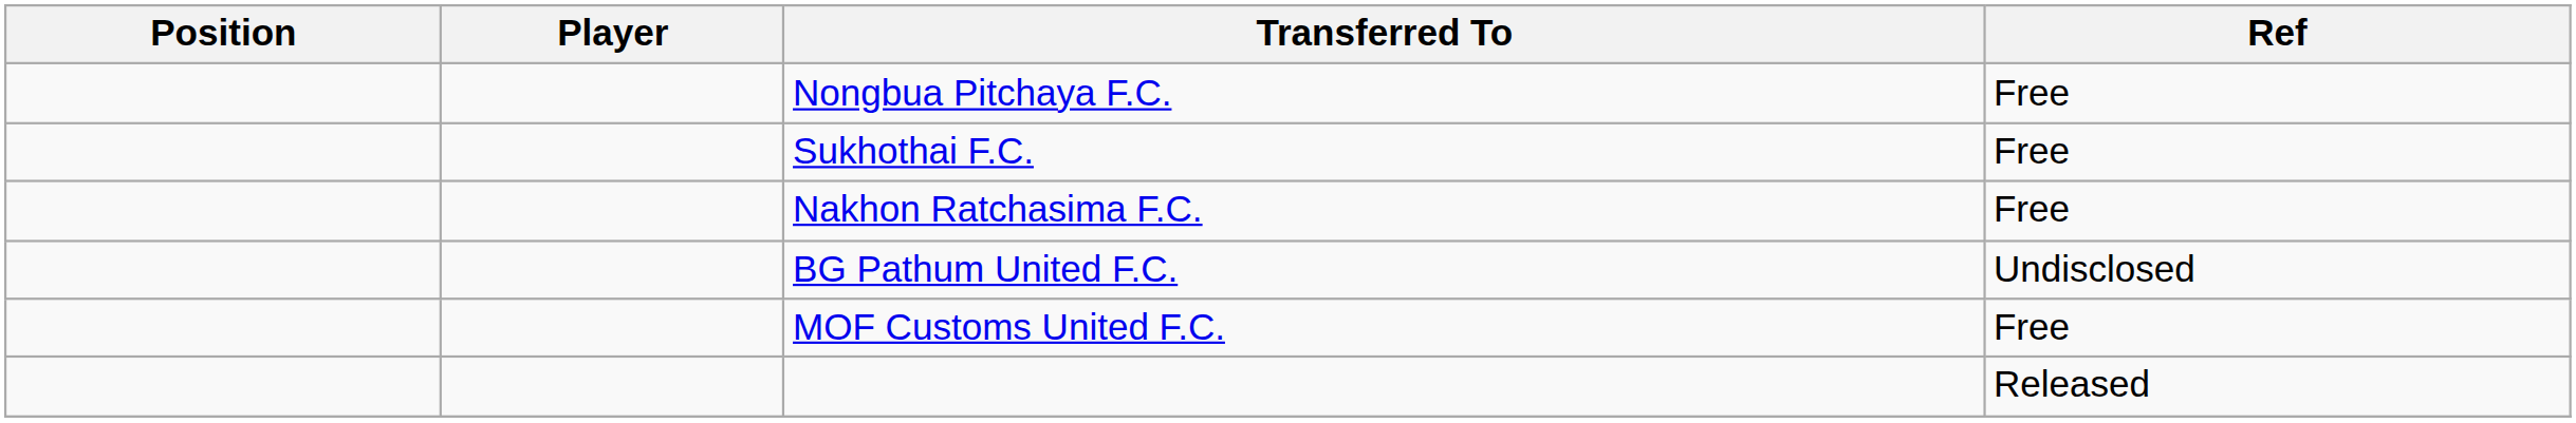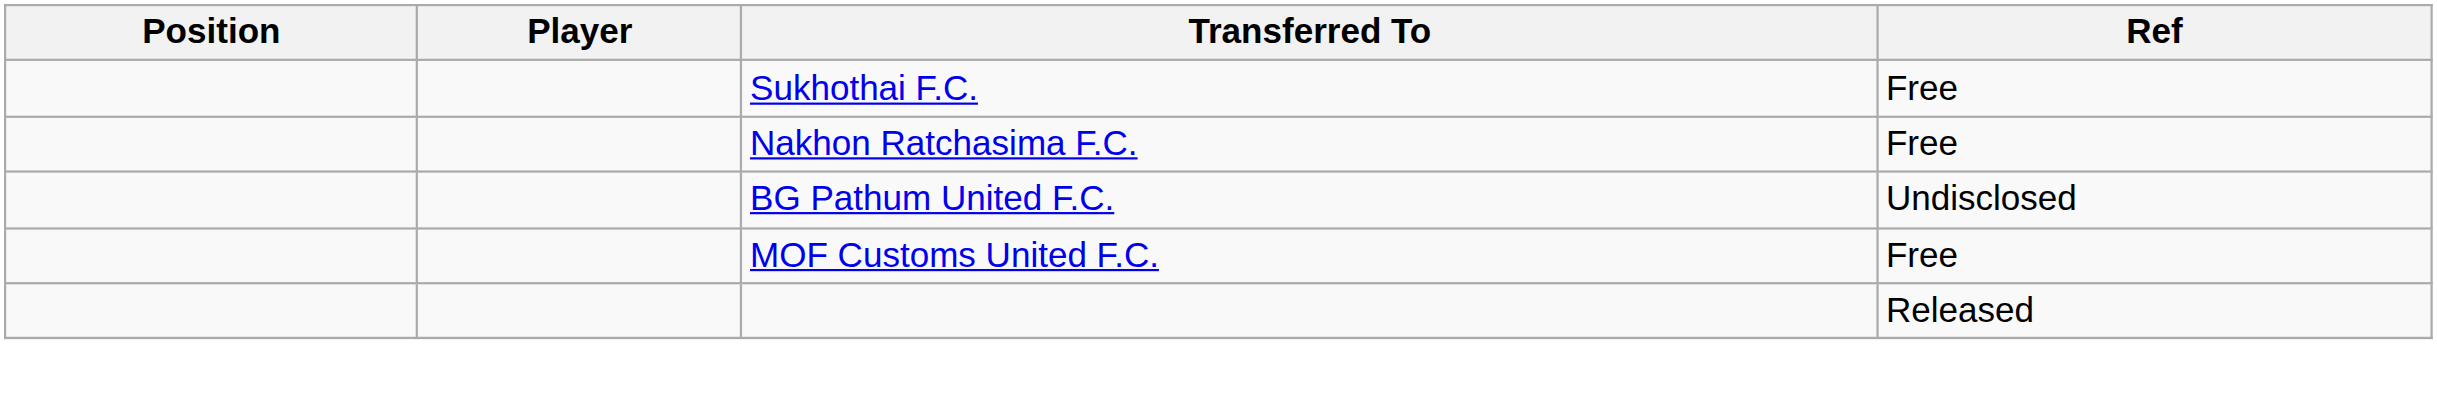 <table class="wikitable sortable" style="width:70%; text-align:center; font-size:100%; text-align:left;">
 <tr>
 <th><strong>Position</strong></th>
 <th><strong>Player</strong></th>
 <th><strong>Transferred To</strong></th>
 <th><strong>Ref</strong></th>
-</tr>
-<tr>
-<td></td>
-<td></td>
-<td> <a href='#'>Nongbua Pitchaya F.C.</a></td>
-<td>Free</td>
 </tr>
 <tr>
 <td></td>
 <td></td>
 <td> <a href='#'>Sukhothai F.C.</a></td>
 <td>Free</td>
 </tr>
 <tr>
 <td></td>
 <td></td>
 <td> <a href='#'>Nakhon Ratchasima F.C.</a></td>
 <td>Free</td>
 </tr>
 <tr>
 <td></td>
 <td></td>
 <td> <a href='#'>BG Pathum United F.C.</a></td>
 <td>Undisclosed </td>
 </tr>
 <tr>
 <td></td>
 <td></td>
 <td> <a href='#'>MOF Customs United F.C.</a></td>
 <td>Free</td>
 </tr>
 <tr>
 <td></td>
 <td></td>
 <td></td>
 <td>Released</td>
 </tr>
 <tr>
 </tr>
 </table>
